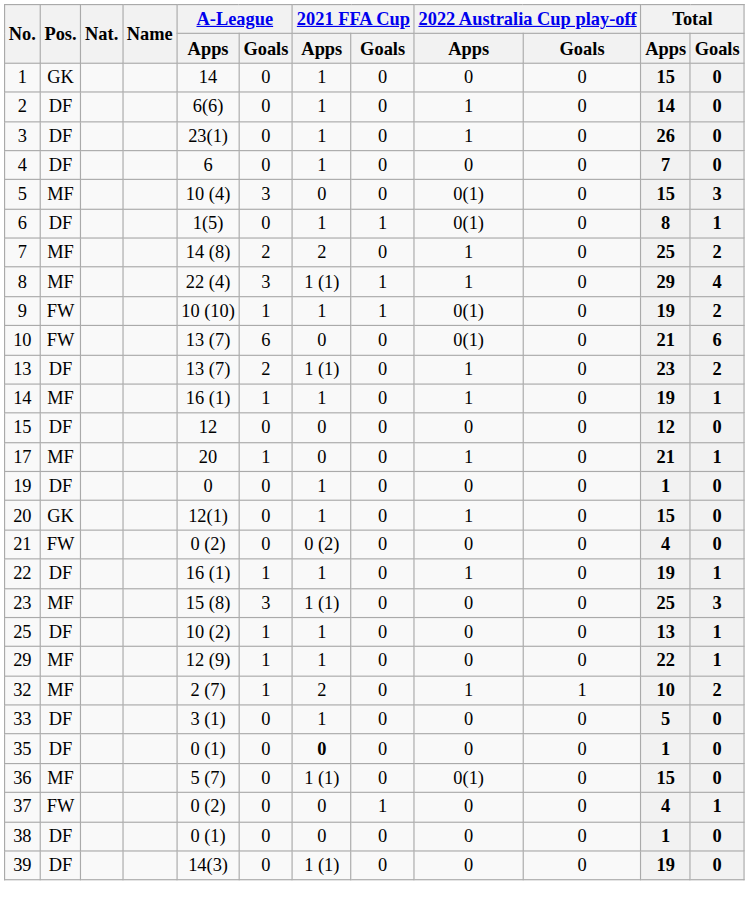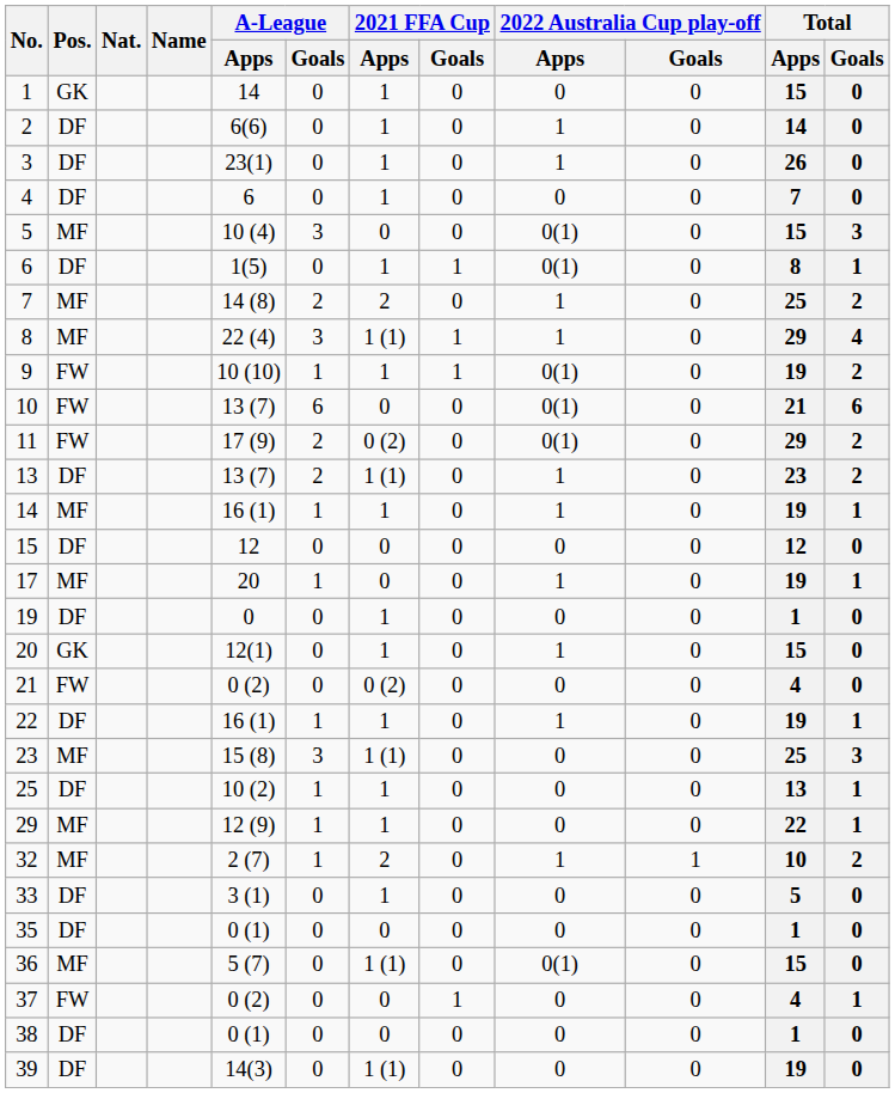 <table class="wikitable sortable" style="text-align:center">
 <tr>
 <th rowspan="2">No.</th>
 <th rowspan="2">Pos.</th>
 <th rowspan="2">Nat.</th>
 <th rowspan="2">Name</th>
 <th colspan="2"><a href='#'>A-League</a></th>
 <th colspan="2"><a href='#'>2021 FFA Cup</a></th>
 <th colspan="2"><a href='#'>2022 Australia Cup play-off</a></th>
 <th colspan="2">Total</th>
 </tr>
 <tr>
 <th>Apps</th>
 <th>Goals</th>
 <th>Apps</th>
 <th>Goals</th>
 <th>Apps</th>
 <th>Goals</th>
 <th>Apps</th>
 <th>Goals</th>
 </tr>
 <tr>
 <td>1</td>
 <td>GK</td>
 <td></td>
 <td align="left"></td>
 <td>14</td>
 <td>0</td>
 <td>1</td>
 <td>0</td>
 <td>0</td>
 <td>0</td>
 <th>15</th>
 <th>0</th>
 </tr>
 <tr>
 <td>2</td>
 <td>DF</td>
 <td></td>
 <td align="left"></td>
 <td>6(6)</td>
 <td>0</td>
 <td>1</td>
 <td>0</td>
 <td>1</td>
 <td>0</td>
 <th>14</th>
 <th>0</th>
 </tr>
 <tr>
 <td>3</td>
 <td>DF</td>
 <td></td>
 <td align="left"></td>
 <td>23(1)</td>
 <td>0</td>
 <td>1</td>
 <td>0</td>
 <td>1</td>
 <td>0</td>
 <th>26</th>
 <th>0</th>
 </tr>
 <tr>
 <td>4</td>
 <td>DF</td>
 <td></td>
 <td align="left"></td>
 <td>6</td>
 <td>0</td>
 <td>1</td>
 <td>0</td>
 <td>0</td>
 <td>0</td>
 <th>7</th>
 <th>0</th>
 </tr>
 <tr>
 <td>5</td>
 <td>MF</td>
 <td></td>
 <td align="left"></td>
 <td>10 (4)</td>
 <td>3</td>
 <td>0</td>
 <td>0</td>
 <td>0(1)</td>
 <td>0</td>
 <th>15</th>
 <th>3</th>
 </tr>
 <tr>
 <td>6</td>
 <td>DF</td>
 <td></td>
 <td align="left"></td>
 <td>1(5)</td>
 <td>0</td>
 <td>1</td>
 <td>1</td>
 <td>0(1)</td>
 <td>0</td>
 <th>8</th>
 <th>1</th>
 </tr>
 <tr>
 <td>7</td>
 <td>MF</td>
 <td></td>
 <td align="left"></td>
 <td>14 (8)</td>
 <td>2</td>
 <td>2</td>
 <td>0</td>
 <td>1</td>
 <td>0</td>
 <th>25</th>
 <th>2</th>
 </tr>
 <tr>
 <td>8</td>
 <td>MF</td>
 <td></td>
 <td align="left"></td>
 <td>22 (4)</td>
 <td>3</td>
 <td>1 (1)</td>
 <td>1</td>
 <td>1</td>
 <td>0</td>
 <th>29</th>
 <th>4</th>
 </tr>
 <tr>
 <td>9</td>
 <td>FW</td>
 <td></td>
 <td align="left"></td>
 <td>10 (10)</td>
 <td>1</td>
 <td>1</td>
 <td>1</td>
 <td>0(1)</td>
 <td>0</td>
 <th>19</th>
 <th>2</th>
 </tr>
 <tr>
 <td>10</td>
 <td>FW</td>
 <td></td>
 <td align="left"></td>
 <td>13 (7)</td>
 <td>6</td>
 <td>0</td>
 <td>0</td>
 <td>0(1)</td>
 <td>0</td>
 <th>21</th>
 <th>6</th>
 </tr>
 <tr>
+<td>11</td>
+<td>FW</td>
+<td></td>
+<td align="left"></td>
+<td>17 (9)</td>
+<td>2</td>
+<td>0 (2)</td>
+<td>0</td>
+<td>0(1)</td>
+<td>0</td>
+<th>29</th>
+<th>2</th>
+</tr>
+<tr>
 <td>13</td>
 <td>DF</td>
 <td></td>
 <td align="left"></td>
 <td>13 (7)</td>
 <td>2</td>
 <td>1 (1)</td>
 <td>0</td>
 <td>1</td>
 <td>0</td>
 <th>23</th>
 <th>2</th>
 </tr>
 <tr>
 <td>14</td>
 <td>MF</td>
 <td></td>
 <td align="left"></td>
 <td>16 (1)</td>
 <td>1</td>
 <td>1</td>
 <td>0</td>
 <td>1</td>
 <td>0</td>
 <th>19</th>
 <th>1</th>
 </tr>
 <tr>
 <td>15</td>
 <td>DF</td>
 <td></td>
 <td align="left"></td>
 <td>12</td>
 <td>0</td>
 <td>0</td>
 <td>0</td>
 <td>0</td>
 <td>0</td>
 <th>12</th>
 <th>0</th>
 </tr>
 <tr>
 <td>17</td>
 <td>MF</td>
 <td></td>
 <td align="left"></td>
 <td>20</td>
 <td>1</td>
 <td>0</td>
 <td>0</td>
 <td>1</td>
 <td>0</td>
-<th>21</th>
+<th>19</th>
 <th>1</th>
 </tr>
 <tr>
 <td>19</td>
 <td>DF</td>
 <td></td>
 <td align="left"></td>
 <td>0</td>
 <td>0</td>
 <td>1</td>
 <td>0</td>
 <td>0</td>
 <td>0</td>
 <th>1</th>
 <th>0</th>
 </tr>
 <tr>
 <td>20</td>
 <td>GK</td>
 <td></td>
 <td align="left"></td>
 <td>12(1)</td>
 <td>0</td>
 <td>1</td>
 <td>0</td>
 <td>1</td>
 <td>0</td>
 <th>15</th>
 <th>0</th>
 </tr>
 <tr>
 <td>21</td>
 <td>FW</td>
 <td></td>
 <td align="left"></td>
 <td>0 (2)</td>
 <td>0</td>
 <td>0 (2)</td>
 <td>0</td>
 <td>0</td>
 <td>0</td>
 <th>4</th>
 <th>0</th>
 </tr>
 <tr>
 <td>22</td>
 <td>DF</td>
 <td></td>
 <td align="left"></td>
 <td>16 (1)</td>
 <td>1</td>
 <td>1</td>
 <td>0</td>
 <td>1</td>
 <td>0</td>
 <th>19</th>
 <th>1</th>
 </tr>
 <tr>
 <td>23</td>
 <td>MF</td>
 <td></td>
 <td align="left"></td>
 <td>15 (8)</td>
 <td>3</td>
 <td>1 (1)</td>
 <td>0</td>
 <td>0</td>
 <td>0</td>
 <th>25</th>
 <th>3</th>
 </tr>
 <tr>
 <td>25</td>
 <td>DF</td>
 <td></td>
 <td align="left"></td>
 <td>10 (2)</td>
 <td>1</td>
 <td>1</td>
 <td>0</td>
 <td>0</td>
 <td>0</td>
 <th>13</th>
 <th>1</th>
 </tr>
 <tr>
 <td>29</td>
 <td>MF</td>
 <td></td>
 <td align="left"></td>
 <td>12 (9)</td>
 <td>1</td>
 <td>1</td>
 <td>0</td>
 <td>0</td>
 <td>0</td>
 <th>22</th>
 <th>1</th>
 </tr>
 <tr>
 <td>32</td>
 <td>MF</td>
 <td></td>
 <td align="left"></td>
 <td>2 (7)</td>
 <td>1</td>
 <td>2</td>
 <td>0</td>
 <td>1</td>
 <td>1</td>
 <th>10</th>
 <th>2</th>
 </tr>
 <tr>
 <td>33</td>
 <td>DF</td>
 <td></td>
 <td align="left"></td>
 <td>3 (1)</td>
 <td>0</td>
 <td>1</td>
 <td>0</td>
 <td>0</td>
 <td>0</td>
 <th>5</th>
 <th>0</th>
 </tr>
 <tr>
 <td>35</td>
 <td>DF</td>
 <td></td>
 <td align="left"></td>
 <td>0 (1)</td>
 <td>0</td>
-<td><strong>0</strong></td>
+<td>0</td>
 <td>0</td>
 <td>0</td>
 <td>0</td>
 <th>1</th>
 <th>0</th>
 </tr>
 <tr>
 <td>36</td>
 <td>MF</td>
 <td></td>
 <td align="left"></td>
 <td>5 (7)</td>
 <td>0</td>
 <td>1 (1)</td>
 <td>0</td>
 <td>0(1)</td>
 <td>0</td>
 <th>15</th>
 <th>0</th>
 </tr>
 <tr>
 <td>37</td>
 <td>FW</td>
 <td></td>
 <td align="left"></td>
 <td>0 (2)</td>
 <td>0</td>
 <td>0</td>
 <td>1</td>
 <td>0</td>
 <td>0</td>
 <th>4</th>
 <th>1</th>
 </tr>
 <tr>
 <td>38</td>
 <td>DF</td>
 <td></td>
 <td align="left"></td>
 <td>0 (1)</td>
 <td>0</td>
 <td>0</td>
 <td>0</td>
 <td>0</td>
 <td>0</td>
 <th>1</th>
 <th>0</th>
 </tr>
 <tr>
 <td>39</td>
 <td>DF</td>
 <td></td>
 <td align="left"></td>
 <td>14(3)</td>
 <td>0</td>
 <td>1 (1)</td>
 <td>0</td>
 <td>0</td>
 <td>0</td>
 <th>19</th>
 <th>0</th>
 </tr>
 </table>
